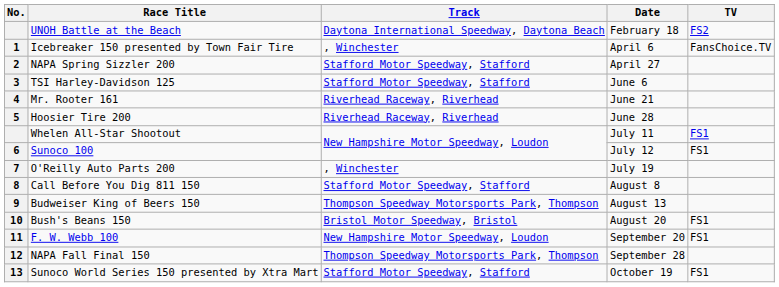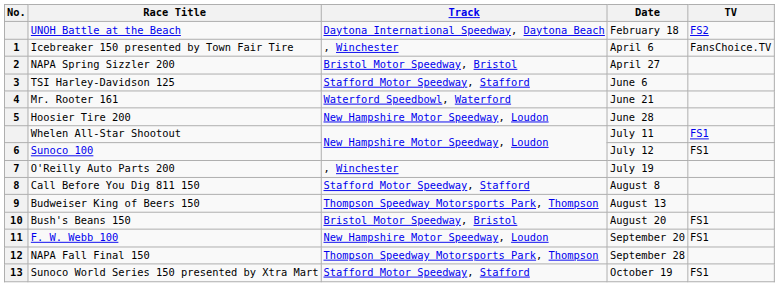 <table class="wikitable" style="font-size:85%;">
 <tr>
 <th>No.</th>
 <th>Race Title</th>
 <th><a href='#'>Track</a></th>
 <th>Date</th>
 <th>TV</th>
 </tr>
 <tr>
 <th></th>
 <td><a href='#'>UNOH Battle at the Beach</a></td>
 <td><a href='#'>Daytona International Speedway</a>, <a href='#'>Daytona Beach</a></td>
 <td>February 18</td>
 <td><a href='#'>FS2</a></td>
 </tr>
 <tr>
 <th>1</th>
 <td>Icebreaker 150 presented by Town Fair Tire</td>
 <td>, <a href='#'>Winchester</a></td>
 <td>April 6</td>
 <td>FansChoice.TV</td>
 </tr>
 <tr>
 <th>2</th>
 <td>NAPA Spring Sizzler 200</td>
-<td><a href='#'>Stafford Motor Speedway</a>, <a href='#'>Stafford</a></td>
+<td><a href='#'>Bristol Motor Speedway</a>, <a href='#'>Bristol</a></td>
 <td>April 27</td>
 <td></td>
 </tr>
 <tr>
 <th>3</th>
 <td>TSI Harley-Davidson 125</td>
 <td><a href='#'>Stafford Motor Speedway</a>, <a href='#'>Stafford</a></td>
 <td>June 6</td>
 <td></td>
 </tr>
 <tr>
 <th>4</th>
 <td>Mr. Rooter 161</td>
-<td><a href='#'>Riverhead Raceway</a>, <a href='#'>Riverhead</a></td>
+<td><a href='#'>Waterford Speedbowl</a>, <a href='#'>Waterford</a></td>
 <td>June 21</td>
 <td></td>
 </tr>
 <tr>
 <th>5</th>
 <td>Hoosier Tire 200</td>
-<td><a href='#'>Riverhead Raceway</a>, <a href='#'>Riverhead</a></td>
+<td><a href='#'>New Hampshire Motor Speedway</a>, <a href='#'>Loudon</a></td>
 <td>June 28</td>
 <td></td>
 </tr>
 <tr>
 <th></th>
 <td>Whelen All-Star Shootout</td>
 <td rowspan=2><a href='#'>New Hampshire Motor Speedway</a>, <a href='#'>Loudon</a></td>
 <td>July 11</td>
 <td><a href='#'>FS1</a></td>
 </tr>
 <tr>
 <th>6</th>
 <td><a href='#'>Sunoco 100</a></td>
 <td>July 12</td>
 <td>FS1</td>
 </tr>
 <tr>
 <th>7</th>
 <td>O'Reilly Auto Parts 200</td>
 <td>, <a href='#'>Winchester</a></td>
 <td>July 19</td>
 <td></td>
 </tr>
 <tr>
 <th>8</th>
 <td>Call Before You Dig 811 150</td>
 <td><a href='#'>Stafford Motor Speedway</a>, <a href='#'>Stafford</a></td>
 <td>August 8</td>
 <td></td>
 </tr>
 <tr>
 <th>9</th>
 <td>Budweiser King of Beers 150</td>
 <td><a href='#'>Thompson Speedway Motorsports Park</a>, <a href='#'>Thompson</a></td>
 <td>August 13</td>
 <td></td>
 </tr>
 <tr>
 <th>10</th>
 <td>Bush's Beans 150</td>
 <td><a href='#'>Bristol Motor Speedway</a>, <a href='#'>Bristol</a></td>
 <td>August 20</td>
 <td>FS1</td>
 </tr>
 <tr>
 <th>11</th>
 <td><a href='#'>F. W. Webb 100</a></td>
 <td><a href='#'>New Hampshire Motor Speedway</a>, <a href='#'>Loudon</a></td>
 <td>September 20</td>
 <td>FS1</td>
 </tr>
 <tr>
 <th>12</th>
 <td>NAPA Fall Final 150</td>
 <td><a href='#'>Thompson Speedway Motorsports Park</a>, <a href='#'>Thompson</a></td>
 <td>September 28</td>
 <td></td>
 </tr>
 <tr>
 <th>13</th>
 <td>Sunoco World Series 150 presented by Xtra Mart</td>
 <td><a href='#'>Stafford Motor Speedway</a>, <a href='#'>Stafford</a></td>
 <td>October 19</td>
 <td>FS1</td>
 </tr>
 </table>
